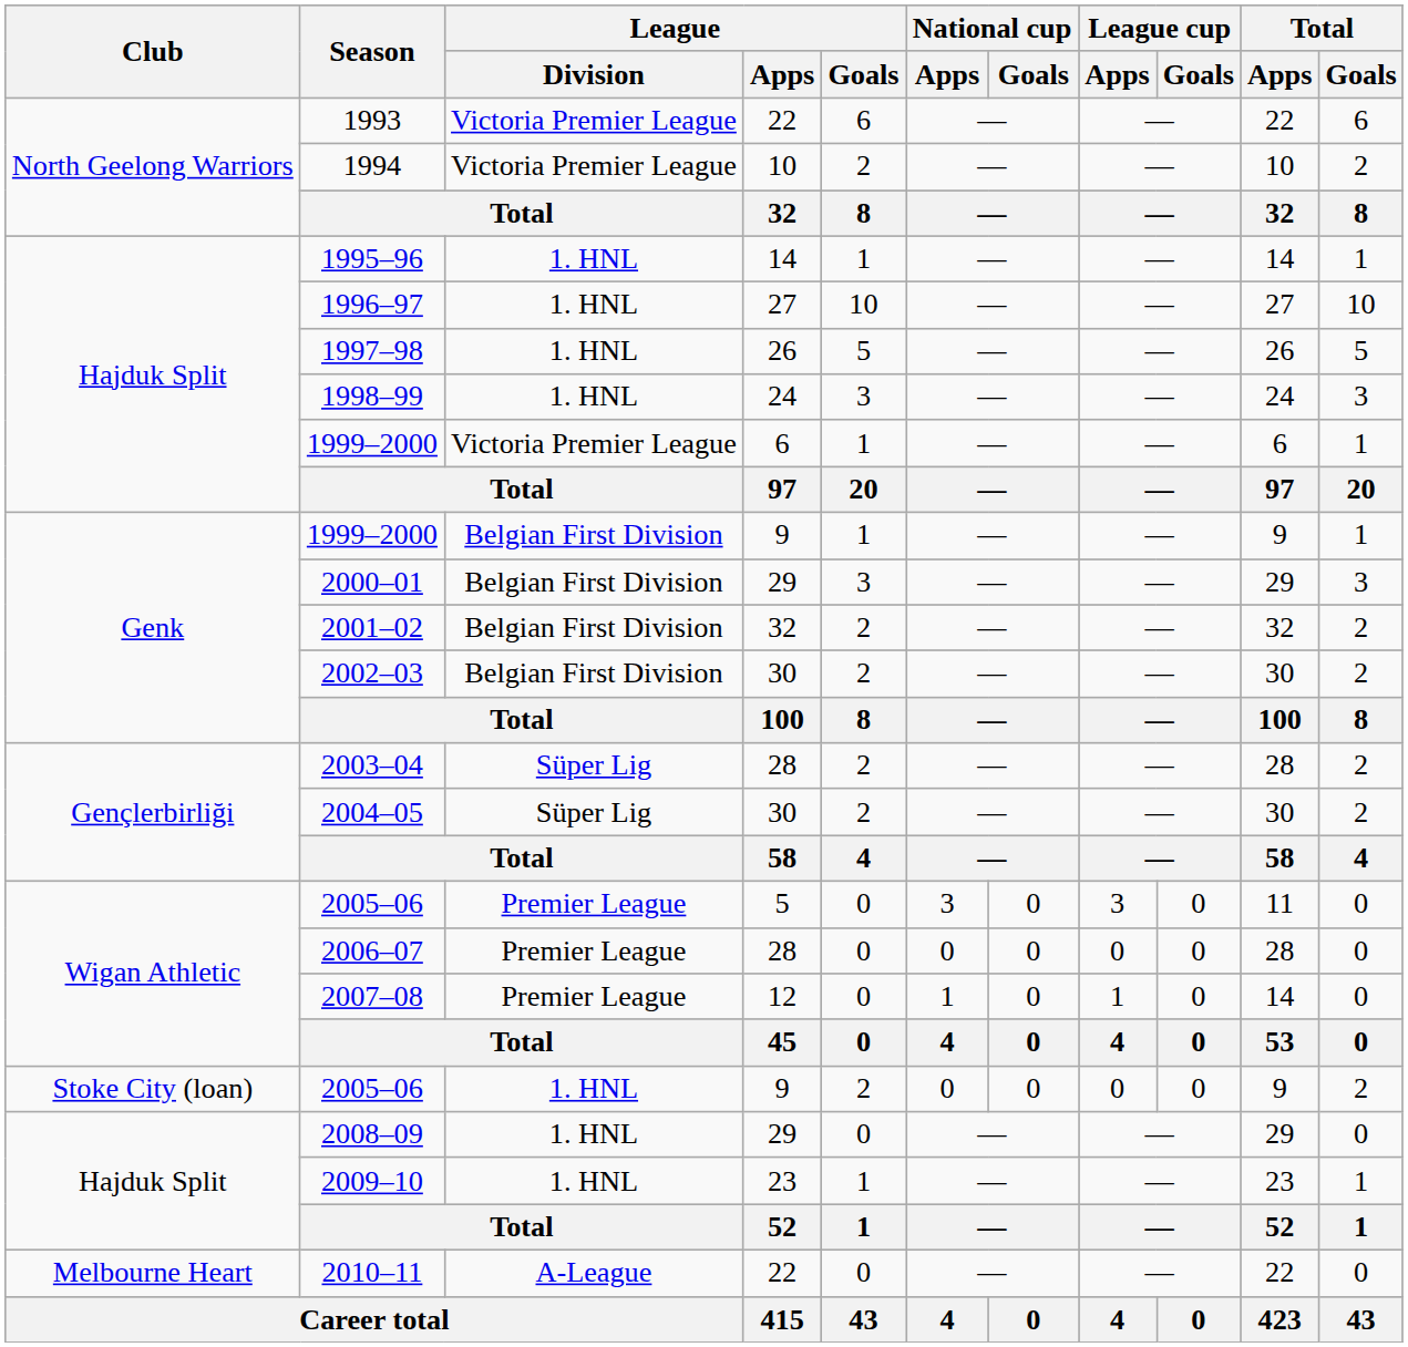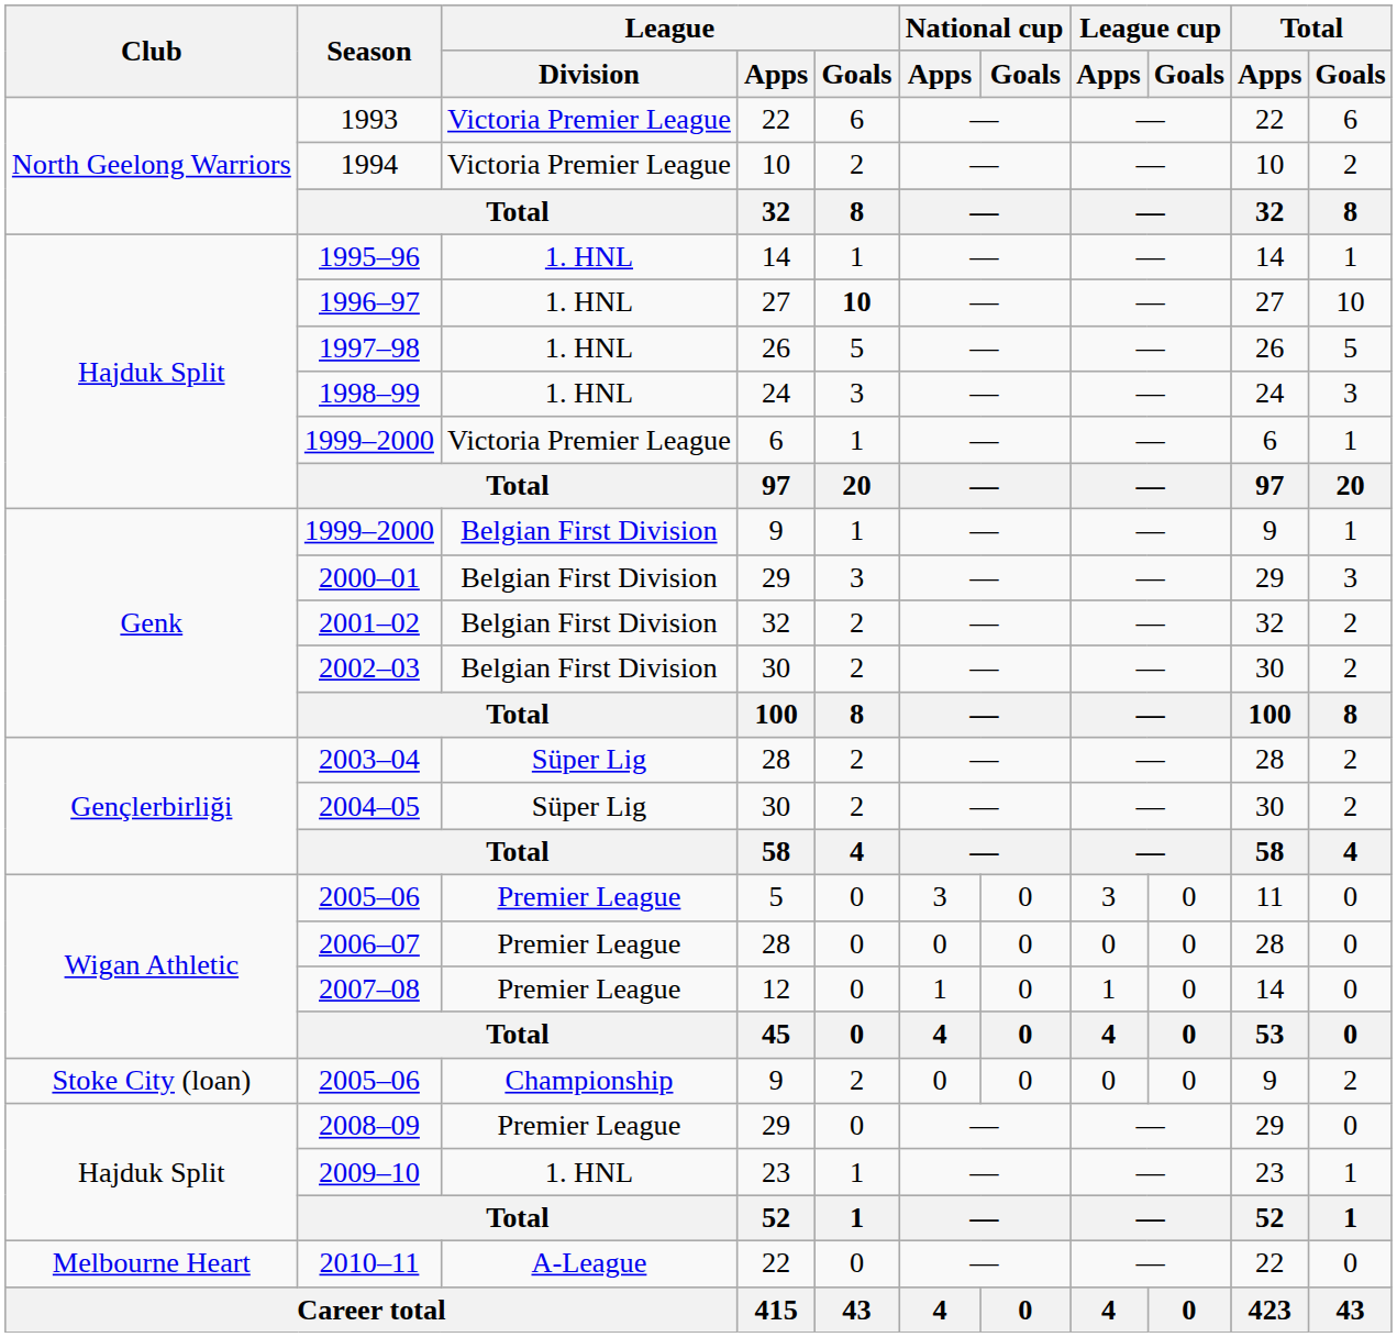 <table class="wikitable" style="text-align:center">
 <tr>
 <th rowspan="2">Club</th>
 <th rowspan="2">Season</th>
 <th colspan="3">League</th>
 <th colspan="2">National cup</th>
 <th colspan="2">League cup</th>
 <th colspan="2">Total</th>
 </tr>
 <tr>
 <th>Division</th>
 <th>Apps</th>
 <th>Goals</th>
 <th>Apps</th>
 <th>Goals</th>
 <th>Apps</th>
 <th>Goals</th>
 <th>Apps</th>
 <th>Goals</th>
 </tr>
 <tr>
 <td rowspan="3"><a href='#'>North Geelong Warriors</a></td>
 <td>1993</td>
 <td><a href='#'>Victoria Premier League</a></td>
 <td>22</td>
 <td>6</td>
 <td colspan="2">—</td>
 <td colspan="2">—</td>
 <td>22</td>
 <td>6</td>
 </tr>
 <tr>
 <td>1994</td>
 <td>Victoria Premier League</td>
 <td>10</td>
 <td>2</td>
 <td colspan="2">—</td>
 <td colspan="2">—</td>
 <td>10</td>
 <td>2</td>
 </tr>
 <tr>
 <th colspan="2">Total</th>
 <th>32</th>
 <th>8</th>
 <th colspan="2">—</th>
 <th colspan="2">—</th>
 <th>32</th>
 <th>8</th>
 </tr>
 <tr>
 <td rowspan="6"><a href='#'>Hajduk Split</a></td>
 <td><a href='#'>1995–96</a></td>
 <td><a href='#'>1. HNL</a></td>
 <td>14</td>
 <td>1</td>
 <td colspan="2">—</td>
 <td colspan="2">—</td>
 <td>14</td>
 <td>1</td>
 </tr>
 <tr>
 <td><a href='#'>1996–97</a></td>
 <td>1. HNL</td>
 <td>27</td>
-<td>10</td>
+<td><strong>10</strong></td>
 <td colspan="2">—</td>
 <td colspan="2">—</td>
 <td>27</td>
 <td>10</td>
 </tr>
 <tr>
 <td><a href='#'>1997–98</a></td>
 <td>1. HNL</td>
 <td>26</td>
 <td>5</td>
 <td colspan="2">—</td>
 <td colspan="2">—</td>
 <td>26</td>
 <td>5</td>
 </tr>
 <tr>
 <td><a href='#'>1998–99</a></td>
 <td>1. HNL</td>
 <td>24</td>
 <td>3</td>
 <td colspan="2">—</td>
 <td colspan="2">—</td>
 <td>24</td>
 <td>3</td>
 </tr>
 <tr>
 <td><a href='#'>1999–2000</a></td>
 <td>Victoria Premier League</td>
 <td>6</td>
 <td>1</td>
 <td colspan="2">—</td>
 <td colspan="2">—</td>
 <td>6</td>
 <td>1</td>
 </tr>
 <tr>
 <th colspan="2">Total</th>
 <th>97</th>
 <th>20</th>
 <th colspan="2">—</th>
 <th colspan="2">—</th>
 <th>97</th>
 <th>20</th>
 </tr>
 <tr>
 <td rowspan="5"><a href='#'>Genk</a></td>
 <td><a href='#'>1999–2000</a></td>
 <td><a href='#'>Belgian First Division</a></td>
 <td>9</td>
 <td>1</td>
 <td colspan="2">—</td>
 <td colspan="2">—</td>
 <td>9</td>
 <td>1</td>
 </tr>
 <tr>
 <td><a href='#'>2000–01</a></td>
 <td>Belgian First Division</td>
 <td>29</td>
 <td>3</td>
 <td colspan="2">—</td>
 <td colspan="2">—</td>
 <td>29</td>
 <td>3</td>
 </tr>
 <tr>
 <td><a href='#'>2001–02</a></td>
 <td>Belgian First Division</td>
 <td>32</td>
 <td>2</td>
 <td colspan="2">—</td>
 <td colspan="2">—</td>
 <td>32</td>
 <td>2</td>
 </tr>
 <tr>
 <td><a href='#'>2002–03</a></td>
 <td>Belgian First Division</td>
 <td>30</td>
 <td>2</td>
 <td colspan="2">—</td>
 <td colspan="2">—</td>
 <td>30</td>
 <td>2</td>
 </tr>
 <tr>
 <th colspan="2">Total</th>
 <th>100</th>
 <th>8</th>
 <th colspan="2">—</th>
 <th colspan="2">—</th>
 <th>100</th>
 <th>8</th>
 </tr>
 <tr>
 <td rowspan="3"><a href='#'>Gençlerbirliği</a></td>
 <td><a href='#'>2003–04</a></td>
 <td><a href='#'>Süper Lig</a></td>
 <td>28</td>
 <td>2</td>
 <td colspan="2">—</td>
 <td colspan="2">—</td>
 <td>28</td>
 <td>2</td>
 </tr>
 <tr>
 <td><a href='#'>2004–05</a></td>
 <td>Süper Lig</td>
 <td>30</td>
 <td>2</td>
 <td colspan="2">—</td>
 <td colspan="2">—</td>
 <td>30</td>
 <td>2</td>
 </tr>
 <tr>
 <th colspan="2">Total</th>
 <th>58</th>
 <th>4</th>
 <th colspan="2">—</th>
 <th colspan="2">—</th>
 <th>58</th>
 <th>4</th>
 </tr>
 <tr>
 <td rowspan="4"><a href='#'>Wigan Athletic</a></td>
 <td><a href='#'>2005–06</a></td>
 <td><a href='#'>Premier League</a></td>
 <td>5</td>
 <td>0</td>
 <td>3</td>
 <td>0</td>
 <td>3</td>
 <td>0</td>
 <td>11</td>
 <td>0</td>
 </tr>
 <tr>
 <td><a href='#'>2006–07</a></td>
 <td>Premier League</td>
 <td>28</td>
 <td>0</td>
 <td>0</td>
 <td>0</td>
 <td>0</td>
 <td>0</td>
 <td>28</td>
 <td>0</td>
 </tr>
 <tr>
 <td><a href='#'>2007–08</a></td>
 <td>Premier League</td>
 <td>12</td>
 <td>0</td>
 <td>1</td>
 <td>0</td>
 <td>1</td>
 <td>0</td>
 <td>14</td>
 <td>0</td>
 </tr>
 <tr>
 <th colspan="2">Total</th>
 <th>45</th>
 <th>0</th>
 <th>4</th>
 <th>0</th>
 <th>4</th>
 <th>0</th>
 <th>53</th>
 <th>0</th>
 </tr>
 <tr>
 <td><a href='#'>Stoke City</a> (loan)</td>
 <td><a href='#'>2005–06</a></td>
-<td><a href='#'>1. HNL</a></td>
+<td><a href='#'>Championship</a></td>
 <td>9</td>
 <td>2</td>
 <td>0</td>
 <td>0</td>
 <td>0</td>
 <td>0</td>
 <td>9</td>
 <td>2</td>
 </tr>
 <tr>
 <td rowspan="3">Hajduk Split</td>
 <td><a href='#'>2008–09</a></td>
-<td>1. HNL</td>
+<td>Premier League</td>
 <td>29</td>
 <td>0</td>
 <td colspan="2">—</td>
 <td colspan="2">—</td>
 <td>29</td>
 <td>0</td>
 </tr>
 <tr>
 <td><a href='#'>2009–10</a></td>
 <td>1. HNL</td>
 <td>23</td>
 <td>1</td>
 <td colspan="2">—</td>
 <td colspan="2">—</td>
 <td>23</td>
 <td>1</td>
 </tr>
 <tr>
 <th colspan="2">Total</th>
 <th>52</th>
 <th>1</th>
 <th colspan="2">—</th>
 <th colspan="2">—</th>
 <th>52</th>
 <th>1</th>
 </tr>
 <tr>
 <td><a href='#'>Melbourne Heart</a></td>
 <td><a href='#'>2010–11</a></td>
 <td><a href='#'>A-League</a></td>
 <td>22</td>
 <td>0</td>
 <td colspan="2">—</td>
 <td colspan="2">—</td>
 <td>22</td>
 <td>0</td>
 </tr>
 <tr>
 <th colspan="3">Career total</th>
 <th>415</th>
 <th>43</th>
 <th>4</th>
 <th>0</th>
 <th>4</th>
 <th>0</th>
 <th>423</th>
 <th>43</th>
 </tr>
 </table>
